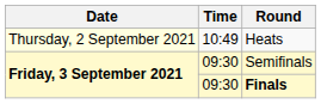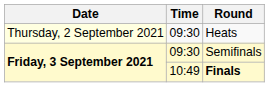 <table class="wikitable">
 <tr>
 <th>Date</th>
 <th>Time</th>
 <th>Round</th>
 </tr>
 <tr>
 <td style="background: lightyellow;">Thursday, 2 September 2021</td>
-<td>10:49</td>
+<td>09:30</td>
 <td>Heats</td>
 </tr>
 <tr style=background:lemonchiffon>
 <td rowspan=2><strong>Friday, 3 September 2021</strong></td>
 <td>09:30</td>
 <td>Semifinals</td>
 </tr>
 <tr style=background:lemonchiffon>
-<td>09:30</td>
+<td>10:49</td>
 <td><strong>Finals</strong></td>
 </tr>
 </table>
